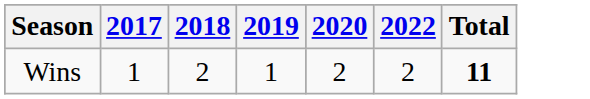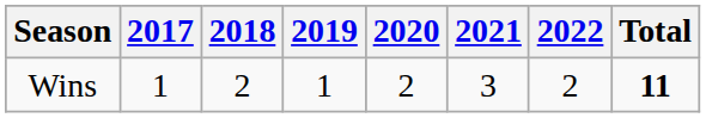 <table class="wikitable">
 <tr>
 <th>Season</th>
 <th><a href='#'>2017</a></th>
 <th><a href='#'>2018</a></th>
 <th><a href='#'>2019</a></th>
 <th><a href='#'>2020</a></th>
+<th><a href='#'>2021</a></th>
 <th><a href='#'>2022</a></th>
 <th><strong>Total</strong></th>
 </tr>
 <tr align="center">
 <td>Wins</td>
 <td>1</td>
 <td>2</td>
 <td>1</td>
 <td>2</td>
+<td>3</td>
 <td>2</td>
 <td><strong>11</strong></td>
 </tr>
 </table>
